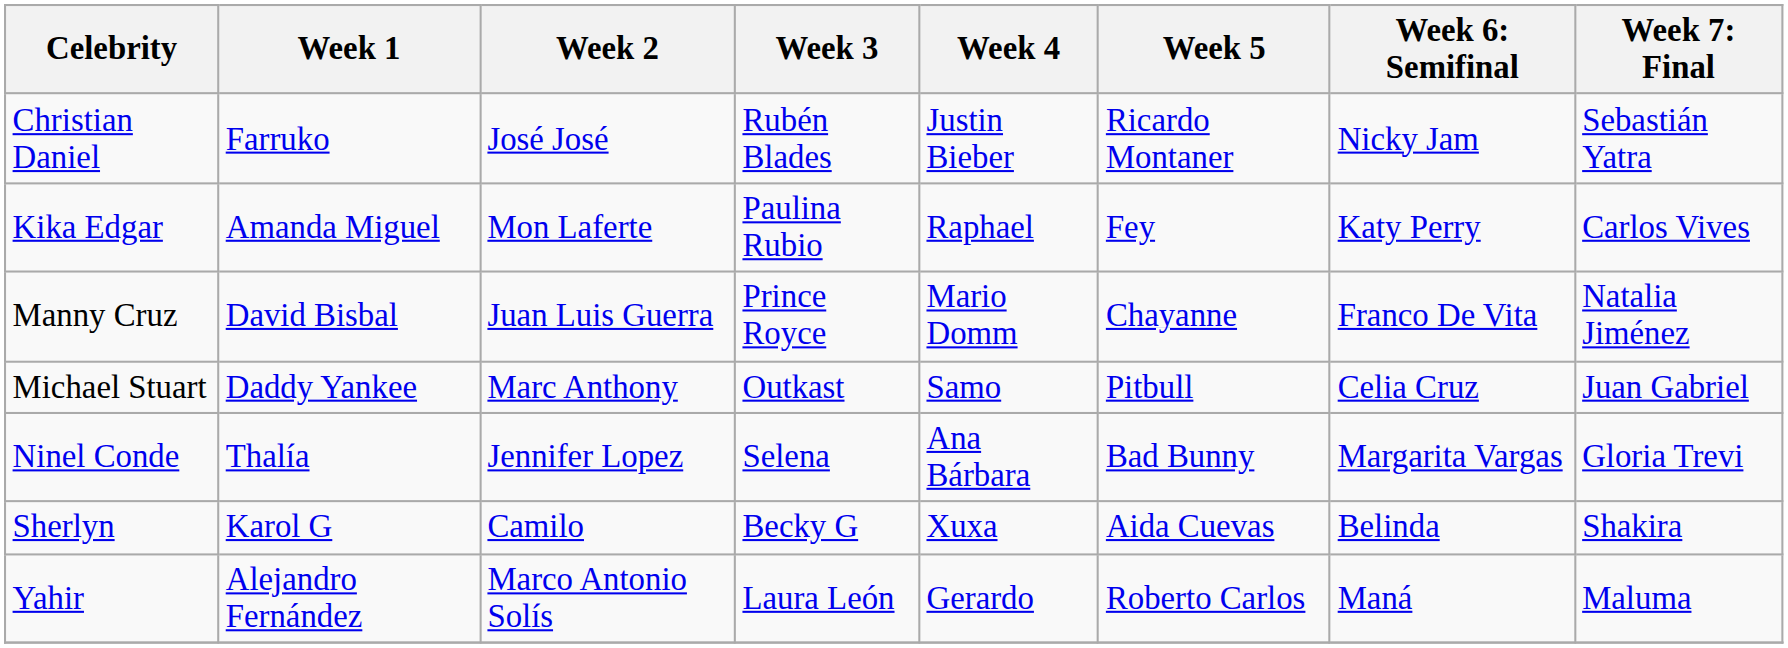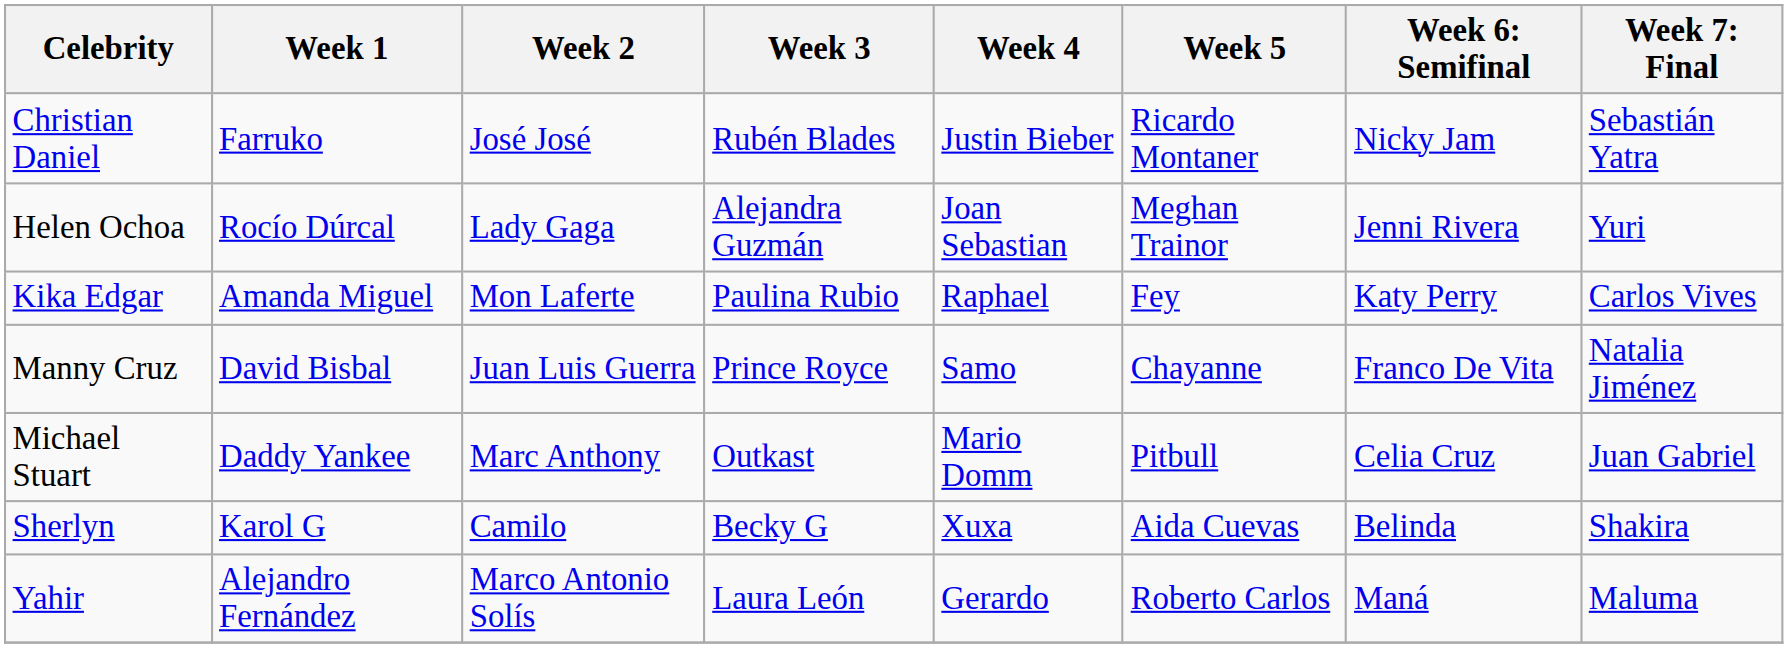 <table class="wikitable">
 <tr>
 <th>Celebrity</th>
 <th>Week 1</th>
 <th>Week 2</th>
 <th>Week 3</th>
 <th>Week 4</th>
 <th>Week 5</th>
 <th>Week 6: Semifinal</th>
 <th>Week 7: Final</th>
 </tr>
 <tr>
 <td><a href='#'>Christian Daniel</a></td>
 <td><a href='#'>Farruko</a></td>
 <td><a href='#'>José José</a></td>
 <td><a href='#'>Rubén Blades</a></td>
 <td><a href='#'>Justin Bieber</a></td>
 <td><a href='#'>Ricardo Montaner</a></td>
 <td><a href='#'>Nicky Jam</a></td>
 <td><a href='#'>Sebastián Yatra</a></td>
 </tr>
 <tr>
+<td>Helen Ochoa</td>
+<td><a href='#'>Rocío Dúrcal</a></td>
+<td><a href='#'>Lady Gaga</a></td>
+<td><a href='#'>Alejandra Guzmán</a></td>
+<td><a href='#'>Joan Sebastian</a></td>
+<td><a href='#'>Meghan Trainor</a></td>
+<td><a href='#'>Jenni Rivera</a></td>
+<td><a href='#'>Yuri</a></td>
+</tr>
+<tr>
 <td><a href='#'>Kika Edgar</a></td>
 <td><a href='#'>Amanda Miguel</a></td>
 <td><a href='#'>Mon Laferte</a></td>
 <td><a href='#'>Paulina Rubio</a></td>
 <td><a href='#'>Raphael</a></td>
 <td><a href='#'>Fey</a></td>
 <td><a href='#'>Katy Perry</a></td>
 <td><a href='#'>Carlos Vives</a></td>
 </tr>
 <tr>
 <td>Manny Cruz</td>
 <td><a href='#'>David Bisbal</a></td>
 <td><a href='#'>Juan Luis Guerra</a></td>
 <td><a href='#'>Prince Royce</a></td>
-<td><a href='#'>Mario Domm</a></td>
+<td><a href='#'>Samo</a></td>
 <td><a href='#'>Chayanne</a></td>
 <td><a href='#'>Franco De Vita</a></td>
 <td><a href='#'>Natalia Jiménez</a></td>
 </tr>
 <tr>
 <td>Michael Stuart</td>
 <td><a href='#'>Daddy Yankee</a></td>
 <td><a href='#'>Marc Anthony</a></td>
 <td><a href='#'>Outkast</a></td>
-<td><a href='#'>Samo</a></td>
+<td><a href='#'>Mario Domm</a></td>
 <td><a href='#'>Pitbull</a></td>
 <td><a href='#'>Celia Cruz</a></td>
 <td><a href='#'>Juan Gabriel</a></td>
-</tr>
-<tr>
-<td><a href='#'>Ninel Conde</a></td>
-<td><a href='#'>Thalía</a></td>
-<td><a href='#'>Jennifer Lopez</a></td>
-<td><a href='#'>Selena</a></td>
-<td><a href='#'>Ana Bárbara</a></td>
-<td><a href='#'>Bad Bunny</a></td>
-<td><a href='#'>Margarita Vargas</a></td>
-<td><a href='#'>Gloria Trevi</a></td>
 </tr>
 <tr>
 <td><a href='#'>Sherlyn</a></td>
 <td><a href='#'>Karol G</a></td>
 <td><a href='#'>Camilo</a></td>
 <td><a href='#'>Becky G</a></td>
 <td><a href='#'>Xuxa</a></td>
 <td><a href='#'>Aida Cuevas</a></td>
 <td><a href='#'>Belinda</a></td>
 <td><a href='#'>Shakira</a></td>
 </tr>
 <tr>
 <td><a href='#'>Yahir</a></td>
 <td><a href='#'>Alejandro Fernández</a></td>
 <td><a href='#'>Marco Antonio Solís</a></td>
 <td><a href='#'>Laura León</a></td>
 <td><a href='#'>Gerardo</a></td>
 <td><a href='#'>Roberto Carlos</a></td>
 <td><a href='#'>Maná</a></td>
 <td><a href='#'>Maluma</a></td>
 </tr>
 <tr>
 </tr>
 </table>
